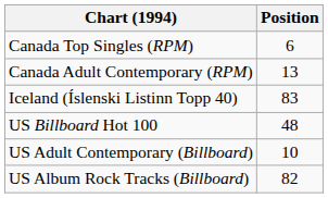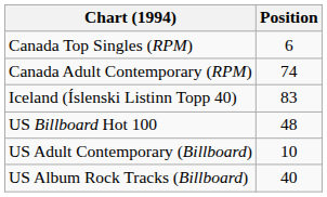 <table class="wikitable sortable">
 <tr>
 <th>Chart (1994)</th>
 <th>Position</th>
 </tr>
 <tr>
 <td>Canada Top Singles (<em>RPM</em>)</td>
 <td align="center">6</td>
 </tr>
 <tr>
 <td>Canada Adult Contemporary (<em>RPM</em>)</td>
-<td align="center">13</td>
+<td align="center">74</td>
 </tr>
 <tr>
 <td>Iceland (Íslenski Listinn Topp 40)</td>
 <td align="center">83</td>
 </tr>
 <tr>
 <td>US <em>Billboard</em> Hot 100</td>
 <td align="center">48</td>
 </tr>
 <tr>
 <td>US Adult Contemporary (<em>Billboard</em>)</td>
 <td align="center">10</td>
 </tr>
 <tr>
 <td>US Album Rock Tracks (<em>Billboard</em>)</td>
-<td align="center">82</td>
+<td align="center">40</td>
 </tr>
 </table>
